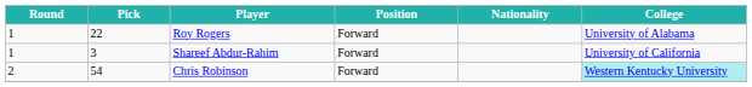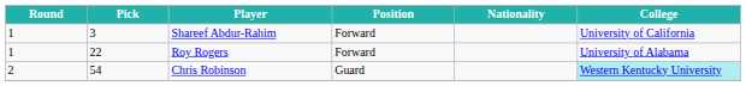 <table class="wikitable sortable sortable">
 <tr>
 <th style="background:#20B2AA; color:#FFFFFF" width="10%">Round</th>
 <th style="background:#20B2AA; color:#FFFFFF" width="10%">Pick</th>
 <th style="background:#20B2AA; color:#FFFFFF" width="20%">Player</th>
 <th style="background:#20B2AA; color:#FFFFFF" width="15%">Position</th>
 <th style="background:#20B2AA; color:#FFFFFF" width="15%">Nationality</th>
 <th style="background:#20B2AA; color:#FFFFFF" width="20%">College</th>
 </tr>
 <tr>
 <td>1</td>
+<td>3</td>
+<td><a href='#'>Shareef Abdur-Rahim</a></td>
+<td>Forward</td>
+<td></td>
+<td><a href='#'>University of California</a></td>
+</tr>
+<tr>
+<td>1</td>
 <td>22</td>
 <td><a href='#'>Roy Rogers</a></td>
 <td>Forward</td>
 <td></td>
 <td><a href='#'>University of Alabama</a></td>
 </tr>
 <tr>
-<td>1</td>
-<td>3</td>
-<td><a href='#'>Shareef Abdur-Rahim</a></td>
-<td>Forward</td>
-<td></td>
-<td><a href='#'>University of California</a></td>
-</tr>
-<tr>
 <td>2</td>
 <td>54</td>
 <td><a href='#'>Chris Robinson</a></td>
-<td>Forward</td>
+<td>Guard</td>
 <td></td>
 <td style="background: paleturquoise;"><a href='#'>Western Kentucky University</a></td>
 </tr>
 <tr>
 </tr>
 <tr>
 </tr>
 </table>
